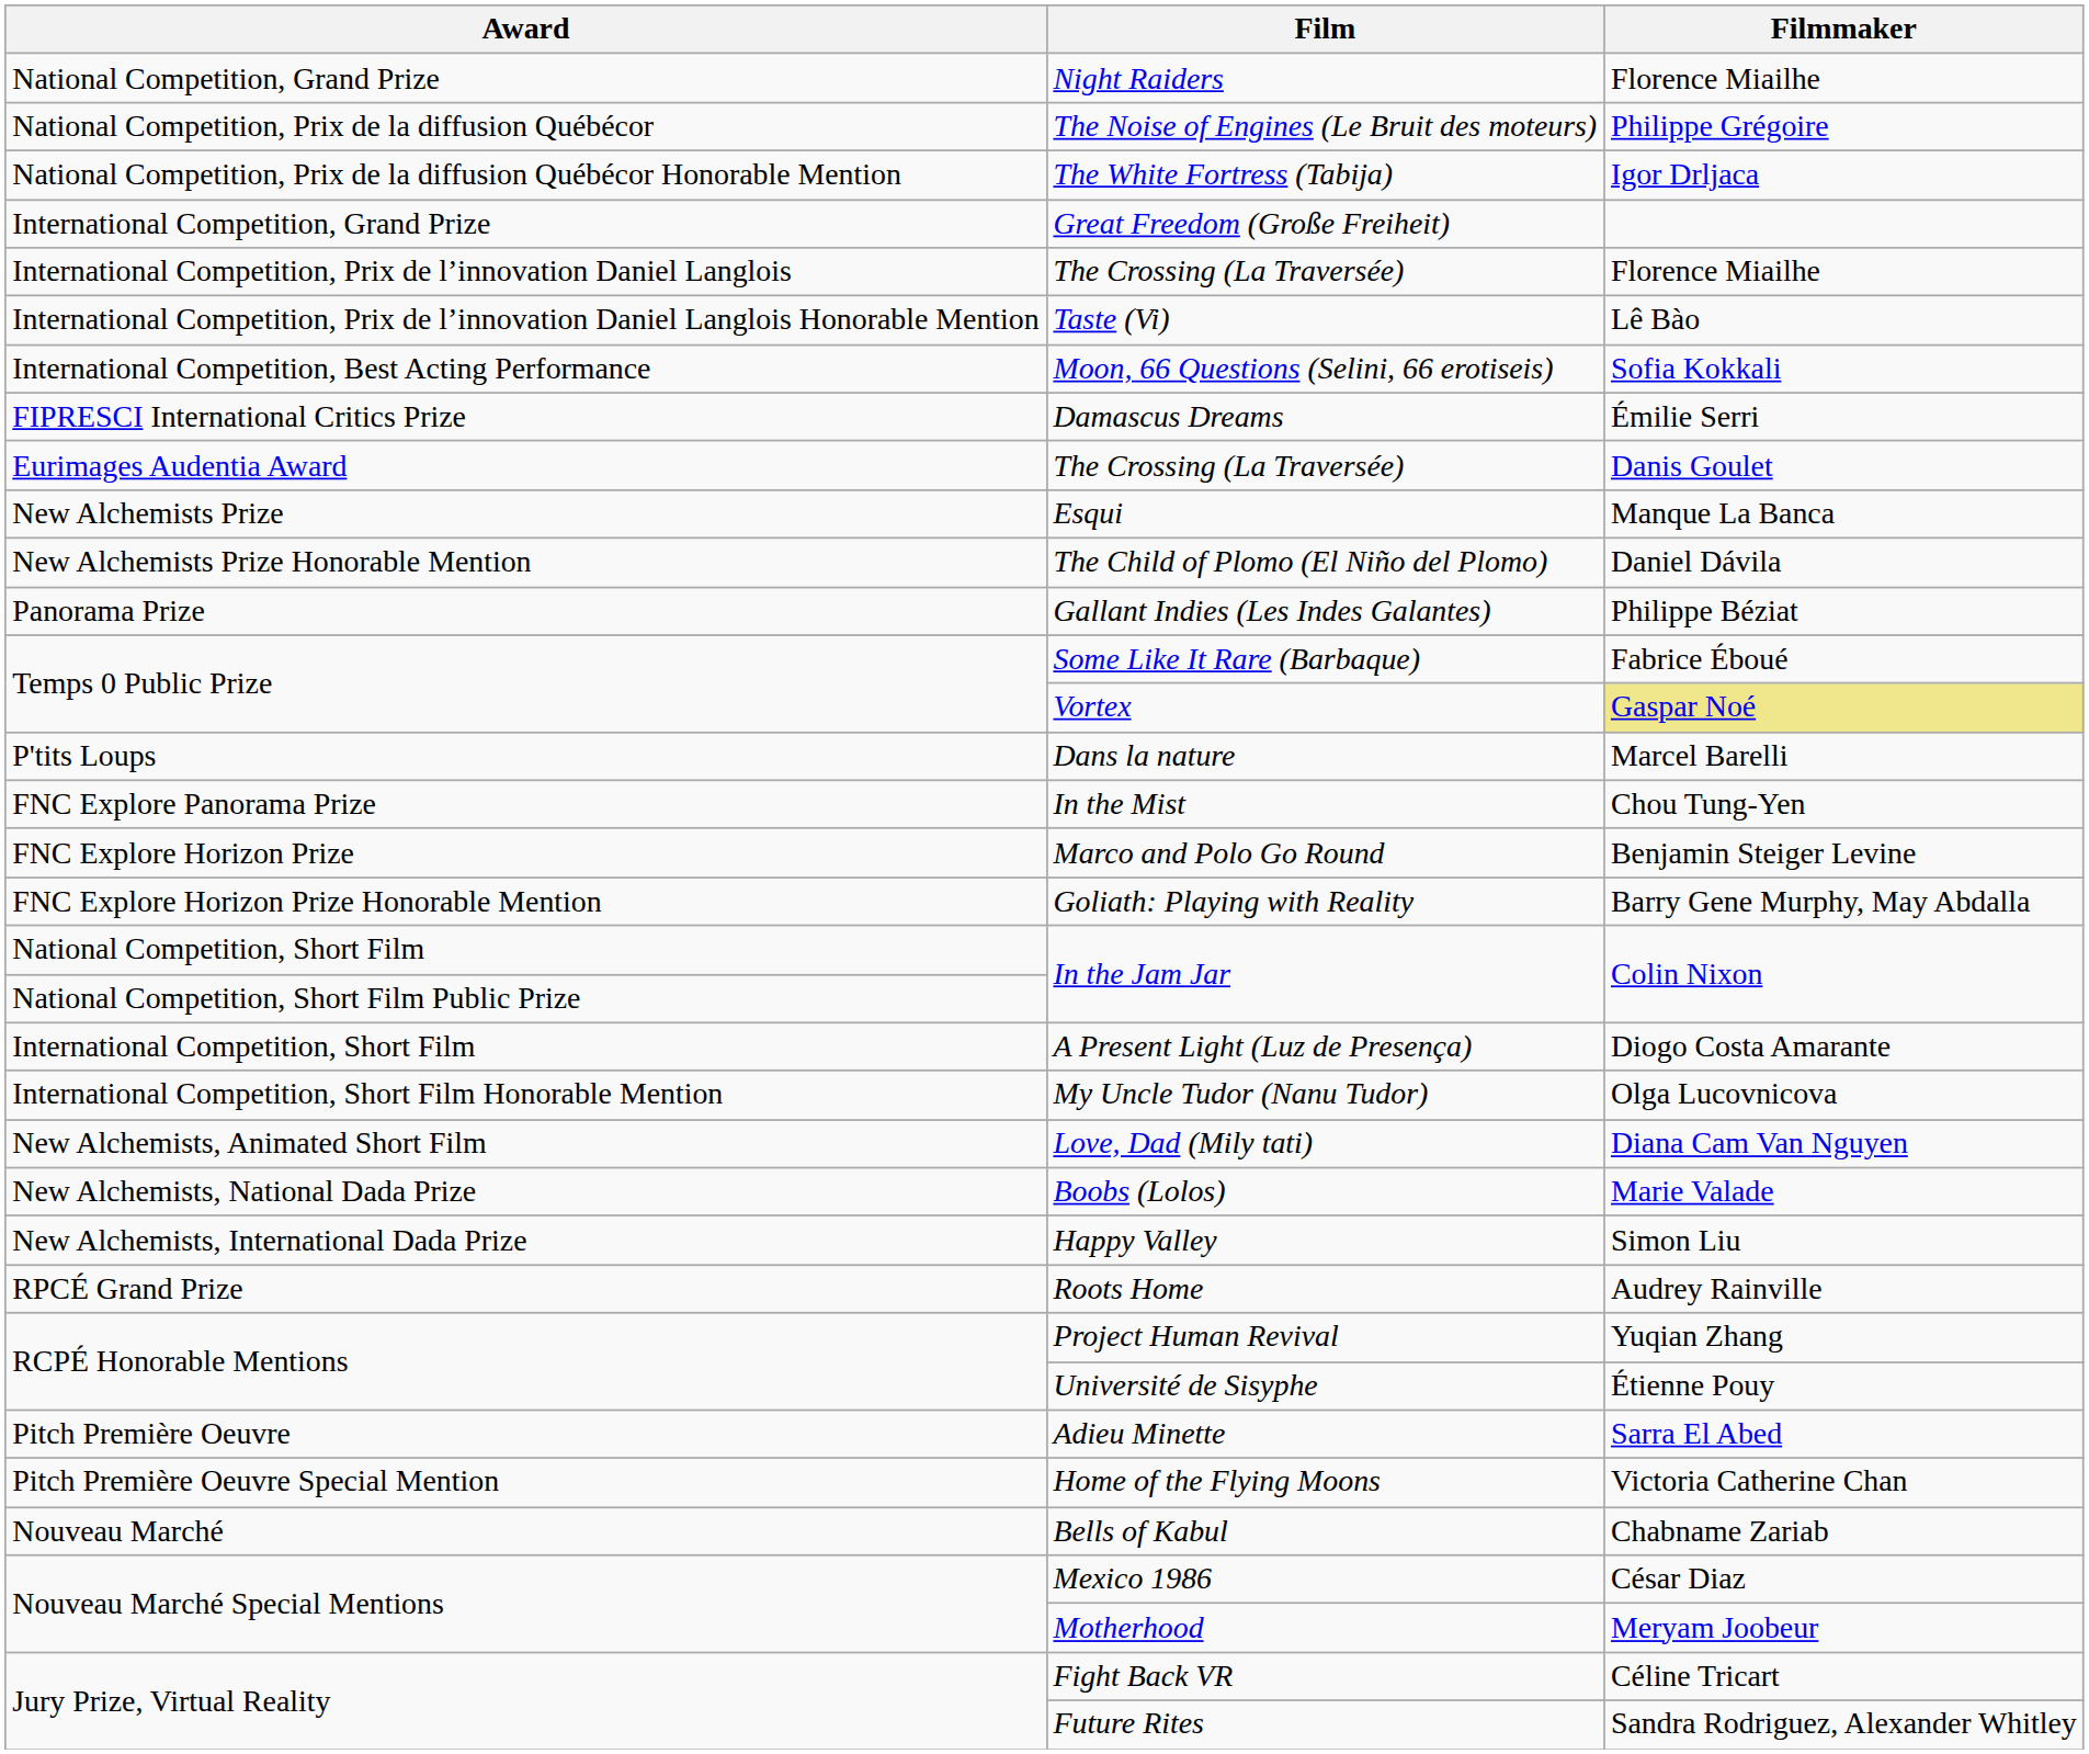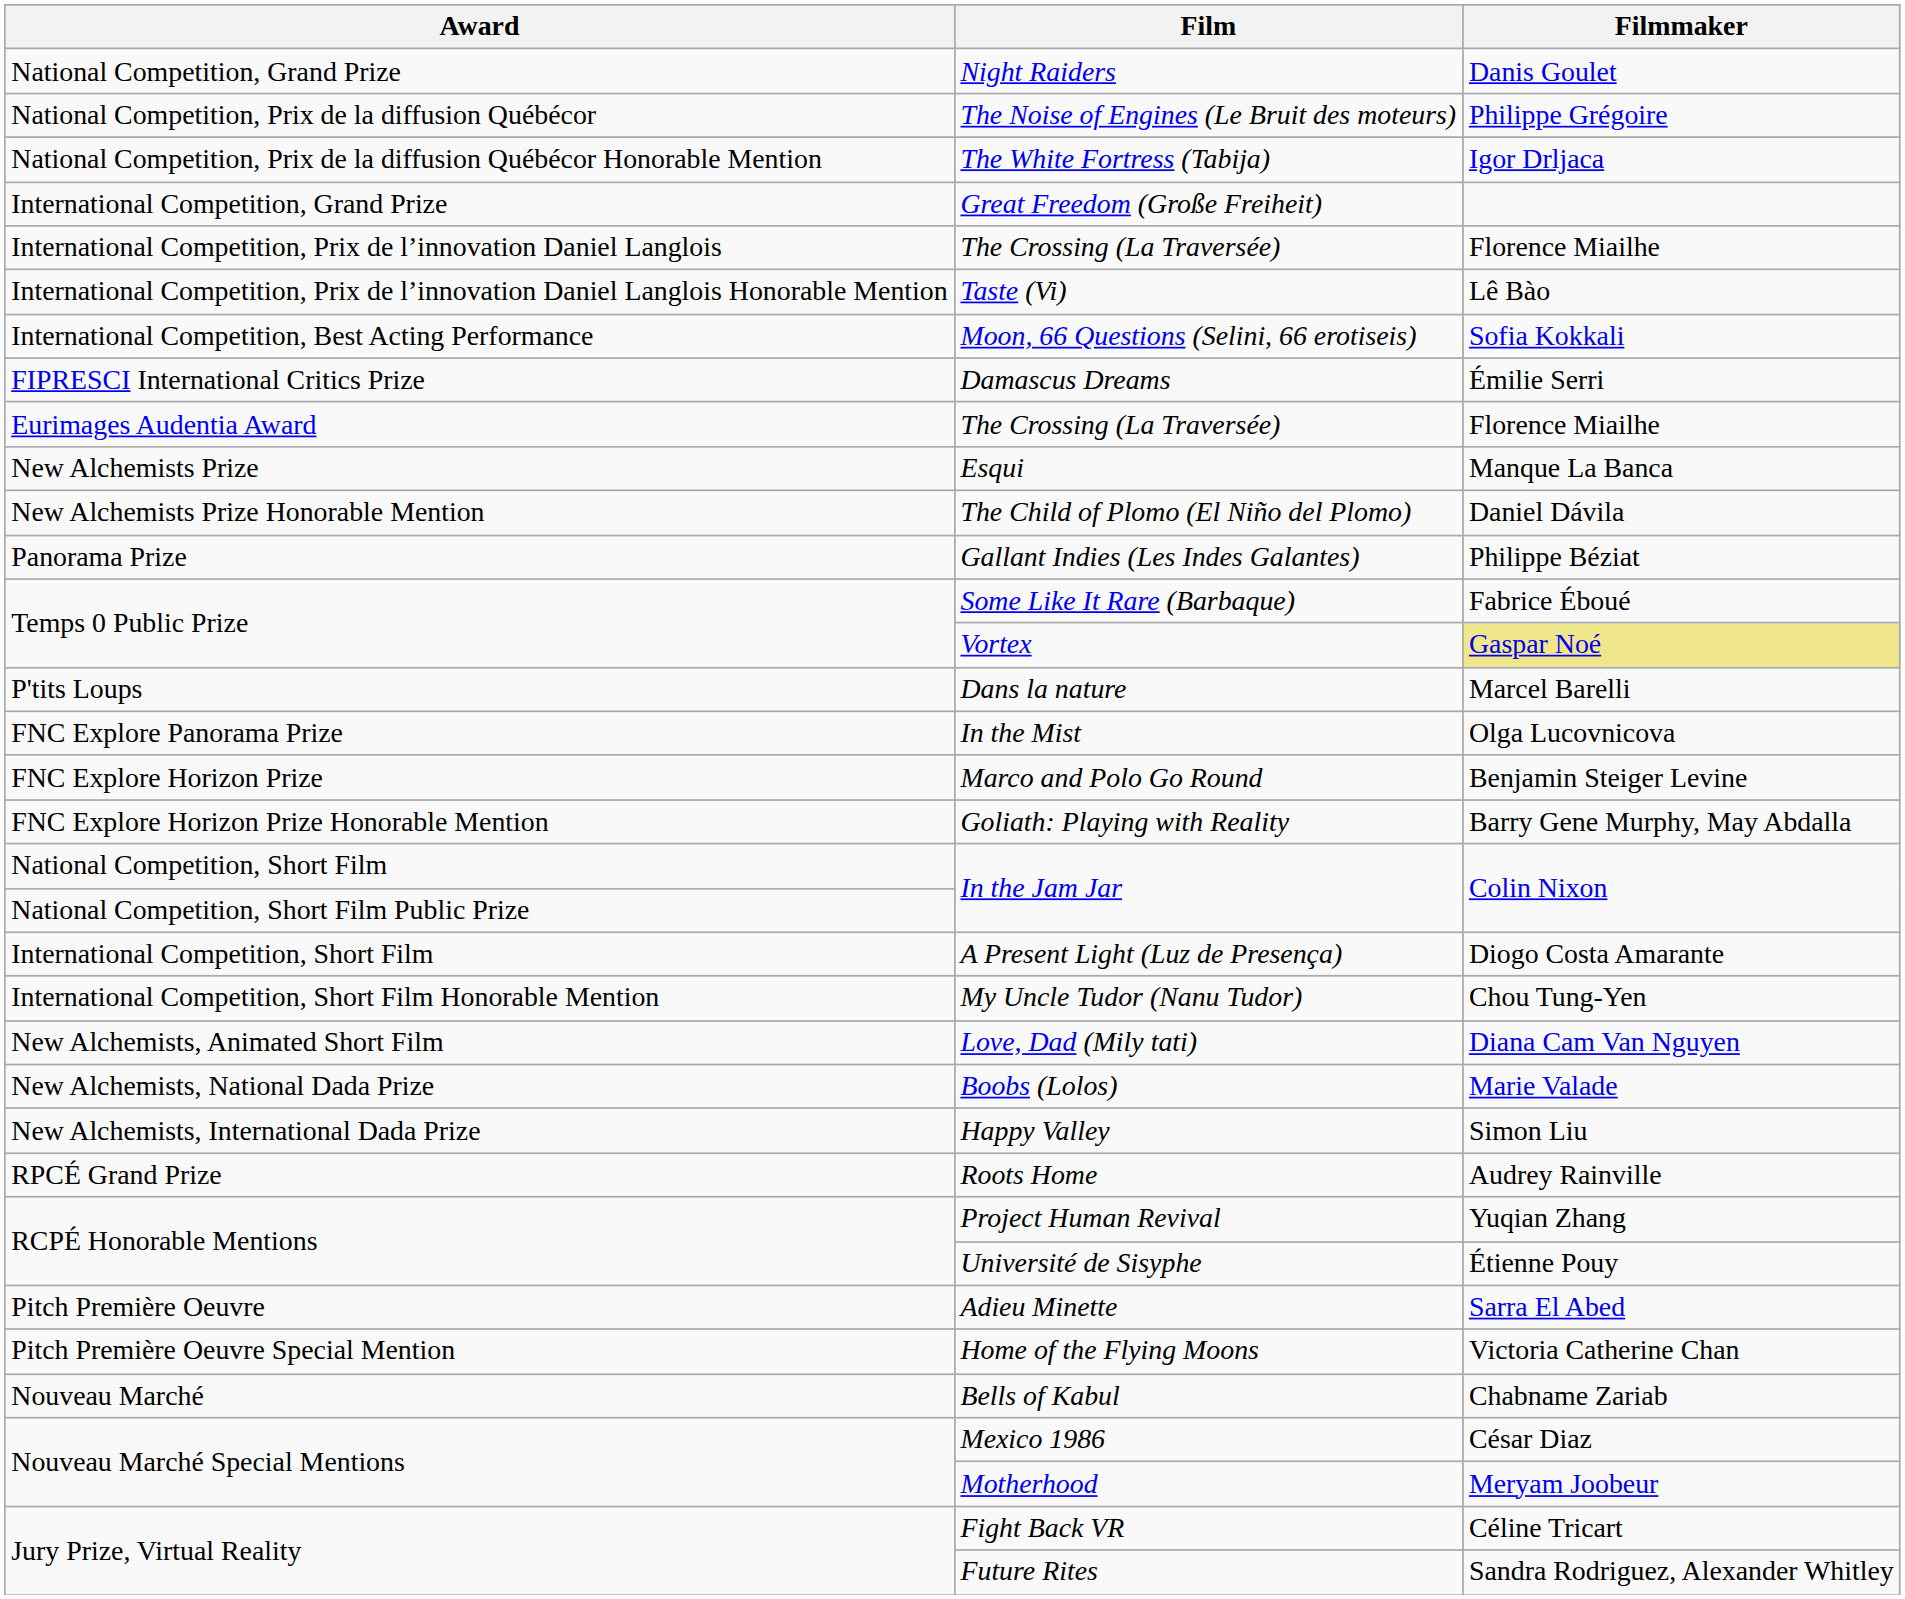 <table class="wikitable">
 <tr>
 <th>Award</th>
 <th>Film</th>
 <th>Filmmaker</th>
 </tr>
 <tr>
 <td>National Competition, Grand Prize</td>
 <td><em><a href='#'>Night Raiders</a></em></td>
-<td>Florence Miailhe</td>
+<td><a href='#'>Danis Goulet</a></td>
 </tr>
 <tr>
 <td>National Competition, Prix de la diffusion Québécor</td>
 <td><em><a href='#'>The Noise of Engines</a> (Le Bruit des moteurs)</em></td>
 <td><a href='#'>Philippe Grégoire</a></td>
 </tr>
 <tr>
 <td>National Competition, Prix de la diffusion Québécor Honorable Mention</td>
 <td><em><a href='#'>The White Fortress</a> (Tabija)</em></td>
 <td><a href='#'>Igor Drljaca</a></td>
 </tr>
 <tr>
 <td>International Competition, Grand Prize</td>
 <td><em><a href='#'>Great Freedom</a> (Große Freiheit)</em></td>
 <td></td>
 </tr>
 <tr>
 <td>International Competition, Prix de l’innovation Daniel Langlois</td>
 <td><em>The Crossing (La Traversée)</em></td>
 <td>Florence Miailhe</td>
 </tr>
 <tr>
 <td>International Competition, Prix de l’innovation Daniel Langlois Honorable Mention</td>
 <td><em><a href='#'>Taste</a> (Vi)</em></td>
 <td>Lê Bào</td>
 </tr>
 <tr>
 <td>International Competition, Best Acting Performance</td>
 <td><em><a href='#'>Moon, 66 Questions</a> (Selini, 66 erotiseis)</em></td>
 <td><a href='#'>Sofia Kokkali</a></td>
 </tr>
 <tr>
 <td><a href='#'>FIPRESCI</a> International Critics Prize</td>
 <td><em>Damascus Dreams</em></td>
 <td>Émilie Serri</td>
 </tr>
 <tr>
 <td><a href='#'>Eurimages Audentia Award</a></td>
 <td><em>The Crossing (La Traversée)</em></td>
-<td><a href='#'>Danis Goulet</a></td>
+<td>Florence Miailhe</td>
 </tr>
 <tr>
 <td>New Alchemists Prize</td>
 <td><em>Esqui</em></td>
 <td>Manque La Banca</td>
 </tr>
 <tr>
 <td>New Alchemists Prize Honorable Mention</td>
 <td><em>The Child of Plomo (El Niño del Plomo)</em></td>
 <td>Daniel Dávila</td>
 </tr>
 <tr>
 <td>Panorama Prize</td>
 <td><em>Gallant Indies (Les Indes Galantes)</em></td>
 <td>Philippe Béziat</td>
 </tr>
 <tr>
 <td rowspan=2>Temps 0 Public Prize</td>
 <td><em><a href='#'>Some Like It Rare</a> (Barbaque)</em></td>
 <td>Fabrice Éboué</td>
 </tr>
 <tr>
 <td><em><a href='#'>Vortex</a></em></td>
 <td style="background: khaki;"><a href='#'>Gaspar Noé</a></td>
 </tr>
 <tr>
 <td>P'tits Loups</td>
 <td><em>Dans la nature</em></td>
 <td>Marcel Barelli</td>
 </tr>
 <tr>
 <td>FNC Explore Panorama Prize</td>
 <td><em>In the Mist</em></td>
-<td>Chou Tung-Yen</td>
+<td>Olga Lucovnicova</td>
 </tr>
 <tr>
 <td>FNC Explore Horizon Prize</td>
 <td><em>Marco and Polo Go Round</em></td>
 <td>Benjamin Steiger Levine</td>
 </tr>
 <tr>
 <td>FNC Explore Horizon Prize Honorable Mention</td>
 <td><em>Goliath: Playing with Reality</em></td>
 <td>Barry Gene Murphy, May Abdalla</td>
 </tr>
 <tr>
 <td>National Competition, Short Film</td>
 <td rowspan=2><em><a href='#'>In the Jam Jar</a></em></td>
 <td rowspan=2><a href='#'>Colin Nixon</a></td>
 </tr>
 <tr>
 <td>National Competition, Short Film Public Prize</td>
 </tr>
 <tr>
 <td>International Competition, Short Film</td>
 <td><em>A Present Light (Luz de Presença)</em></td>
 <td>Diogo Costa Amarante</td>
 </tr>
 <tr>
 <td>International Competition, Short Film Honorable Mention</td>
 <td><em>My Uncle Tudor (Nanu Tudor)</em></td>
-<td>Olga Lucovnicova</td>
+<td>Chou Tung-Yen</td>
 </tr>
 <tr>
 <td>New Alchemists, Animated Short Film</td>
 <td><em><a href='#'>Love, Dad</a> (Mily tati)</em></td>
 <td><a href='#'>Diana Cam Van Nguyen</a></td>
 </tr>
 <tr>
 <td>New Alchemists, National Dada Prize</td>
 <td><em><a href='#'>Boobs</a> (Lolos)</em></td>
 <td><a href='#'>Marie Valade</a></td>
 </tr>
 <tr>
 <td>New Alchemists, International Dada Prize</td>
 <td><em>Happy Valley</em></td>
 <td>Simon Liu</td>
 </tr>
 <tr>
 <td>RPCÉ Grand Prize</td>
 <td><em>Roots Home</em></td>
 <td>Audrey Rainville</td>
 </tr>
 <tr>
 <td rowspan=2>RCPÉ Honorable Mentions</td>
 <td><em>Project Human Revival</em></td>
 <td>Yuqian Zhang</td>
 </tr>
 <tr>
 <td><em>Université de Sisyphe</em></td>
 <td>Étienne Pouy</td>
 </tr>
 <tr>
 <td>Pitch Première Oeuvre</td>
 <td><em>Adieu Minette</em></td>
 <td><a href='#'>Sarra El Abed</a></td>
 </tr>
 <tr>
 <td>Pitch Première Oeuvre Special Mention</td>
 <td><em>Home of the Flying Moons</em></td>
 <td>Victoria Catherine Chan</td>
 </tr>
 <tr>
 <td>Nouveau Marché</td>
 <td><em>Bells of Kabul</em></td>
 <td>Chabname Zariab</td>
 </tr>
 <tr>
 <td rowspan=2>Nouveau Marché Special Mentions</td>
 <td><em>Mexico 1986</em></td>
 <td>César Diaz</td>
 </tr>
 <tr>
 <td><em><a href='#'>Motherhood</a></em></td>
 <td><a href='#'>Meryam Joobeur</a></td>
 </tr>
 <tr>
 <td rowspan=2>Jury Prize, Virtual Reality</td>
 <td><em>Fight Back VR</em></td>
 <td>Céline Tricart</td>
 </tr>
 <tr>
 <td><em>Future Rites</em></td>
 <td>Sandra Rodriguez, Alexander Whitley</td>
 </tr>
 </table>
